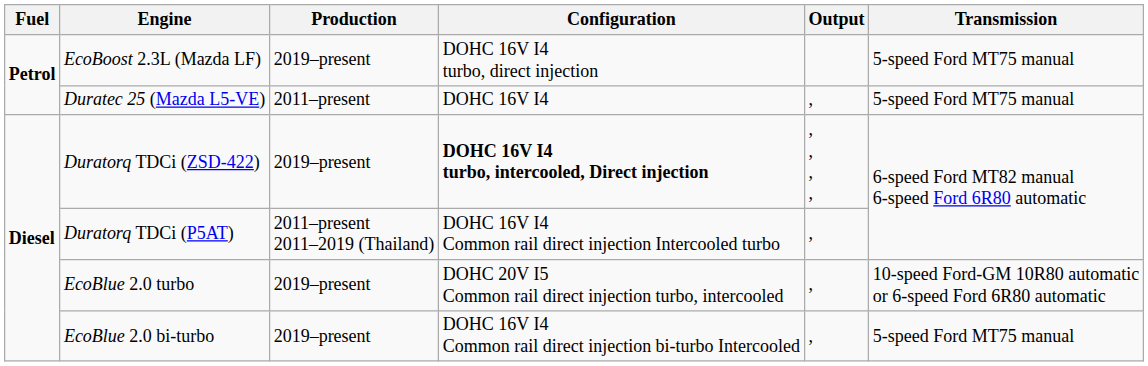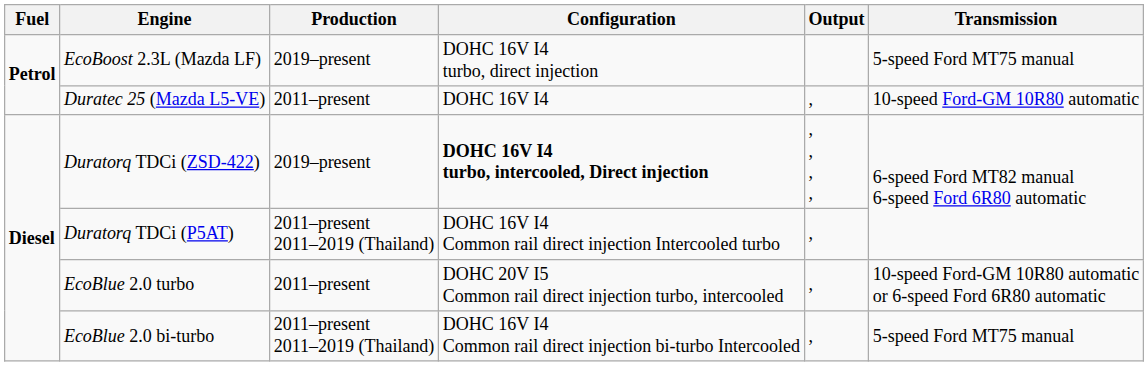 <table class="wikitable" style="text-align:left; font-size:90%;">
 <tr>
 <th>Fuel</th>
 <th>Engine</th>
 <th>Production</th>
 <th>Configuration</th>
 <th>Output</th>
 <th>Transmission</th>
 </tr>
 <tr>
 <td rowspan="2"><strong>Petrol</strong></td>
 <td><em>EcoBoost</em> 2.3L (Mazda LF)</td>
 <td>2019–present</td>
 <td> DOHC 16V I4<br>turbo, direct injection</td>
 <td> </td>
 <td>5-speed Ford MT75 manual</td>
 </tr>
 <tr>
 <td><em>Duratec 25</em> (<a href='#'>Mazda L5-VE</a>)</td>
 <td>2011–present</td>
 <td> DOHC 16V I4</td>
 <td>, </td>
-<td>5-speed Ford MT75 manual</td>
+<td>10-speed <a href='#'>Ford-GM 10R80</a> automatic</td>
 </tr>
 <tr>
 <td rowspan="4"><strong>Diesel</strong></td>
 <td><em>Duratorq</em> TDCi (<a href='#'>ZSD-422</a>)</td>
 <td>2019–present</td>
 <td><strong> DOHC 16V I4<br>turbo, intercooled, Direct injection</strong></td>
 <td>, <br>, <br>, <br>, </td>
 <td rowspan="2">6-speed Ford MT82 manual<br>6-speed <a href='#'>Ford 6R80</a> automatic</td>
 </tr>
 <tr>
 <td><em>Duratorq</em> TDCi (<a href='#'>P5AT</a>)</td>
 <td>2011–present<br>2011–2019 (Thailand)</td>
 <td> DOHC 16V I4<br> Common rail direct injection Intercooled turbo</td>
 <td>, </td>
 </tr>
 <tr>
 <td><em>EcoBlue</em> 2.0 turbo</td>
-<td>2019–present</td>
+<td>2011–present</td>
 <td> DOHC 20V I5<br> Common rail direct injection turbo, intercooled</td>
 <td>, </td>
 <td>10-speed Ford-GM 10R80 automatic<br> or 6-speed Ford 6R80 automatic</td>
 </tr>
 <tr>
 <td><em>EcoBlue</em> 2.0 bi-turbo</td>
-<td>2019–present</td>
+<td>2011–present<br>2011–2019 (Thailand)</td>
 <td> DOHC 16V I4<br> Common rail direct injection bi-turbo Intercooled</td>
 <td>, </td>
 <td>5-speed Ford MT75 manual</td>
 </tr>
 </table>
